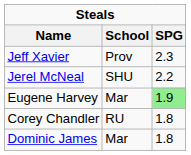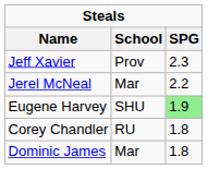 <table class="wikitable">
 <tr>
 <td colspan=3 style="text-align:center;"><strong>Steals</strong></td>
 </tr>
 <tr>
 <th>Name</th>
 <th>School</th>
 <th>SPG</th>
 </tr>
 <tr>
 <td><a href='#'>Jeff Xavier</a></td>
 <td>Prov</td>
 <td>2.3</td>
 </tr>
 <tr>
 <td><a href='#'>Jerel McNeal</a></td>
-<td>SHU</td>
+<td>Mar</td>
 <td>2.2</td>
 </tr>
 <tr>
 <td>Eugene Harvey</td>
-<td>Mar</td>
+<td>SHU</td>
 <td style="background: lightgreen;">1.9</td>
 </tr>
 <tr>
 <td>Corey Chandler</td>
 <td>RU</td>
 <td>1.8</td>
 </tr>
 <tr>
 <td><a href='#'>Dominic James</a></td>
 <td>Mar</td>
 <td>1.8</td>
 </tr>
 </table>
